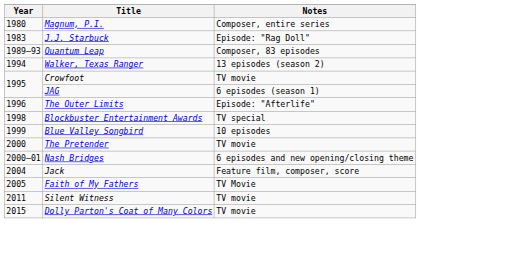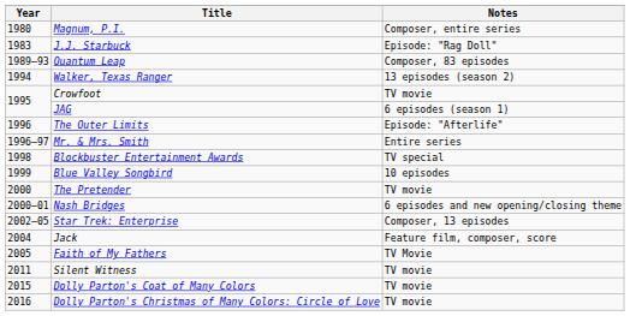 <table class="wikitable sortable">
 <tr>
 </tr>
 <tr style="text-align:center;">
 </tr>
 <tr>
 <th>Year</th>
 <th>Title</th>
 <th>Notes</th>
 </tr>
 <tr>
 <td>1980</td>
 <td><em><a href='#'>Magnum, P.I.</a></em></td>
 <td>Composer, entire series</td>
 </tr>
 <tr>
 <td>1983</td>
 <td><em><a href='#'>J.J. Starbuck</a></em></td>
 <td>Episode: "Rag Doll"</td>
 </tr>
 <tr>
 <td>1989–93</td>
 <td><em><a href='#'>Quantum Leap</a></em></td>
 <td>Composer, 83 episodes</td>
 </tr>
 <tr>
 <td>1994</td>
 <td><em><a href='#'>Walker, Texas Ranger</a></em></td>
 <td>13 episodes (season 2)</td>
 </tr>
 <tr>
 <td rowspan=2>1995</td>
 <td><em>Crowfoot</em></td>
 <td>TV movie</td>
 </tr>
 <tr>
 <td><em><a href='#'>JAG</a></em></td>
 <td>6 episodes (season 1)</td>
 </tr>
 <tr>
 <td>1996</td>
 <td><em><a href='#'>The Outer Limits</a></em></td>
 <td>Episode: "Afterlife"</td>
 </tr>
 <tr>
+<td>1996–97</td>
+<td><em><a href='#'>Mr. & Mrs. Smith</a></em></td>
+<td>Entire series</td>
+</tr>
+<tr>
 <td>1998</td>
 <td><em><a href='#'>Blockbuster Entertainment Awards</a></em></td>
 <td>TV special</td>
 </tr>
 <tr>
 <td>1999</td>
 <td><em><a href='#'>Blue Valley Songbird</a></em></td>
 <td>10 episodes</td>
 </tr>
 <tr>
 <td>2000</td>
 <td><em><a href='#'>The Pretender</a></em></td>
 <td>TV movie</td>
 </tr>
 <tr>
 <td>2000–01</td>
 <td><em><a href='#'>Nash Bridges</a></em></td>
 <td>6 episodes and new opening/closing theme</td>
+</tr>
+<tr>
+<td>2002–05</td>
+<td><em><a href='#'>Star Trek: Enterprise</a></em></td>
+<td>Composer, 13 episodes</td>
 </tr>
 <tr>
 <td>2004</td>
 <td><em>Jack</em></td>
 <td>Feature film, composer, score</td>
 </tr>
 <tr>
 <td>2005</td>
 <td><em><a href='#'>Faith of My Fathers</a></em></td>
 <td>TV Movie</td>
 </tr>
 <tr>
 <td>2011</td>
 <td><em>Silent Witness</em></td>
 <td>TV movie</td>
 </tr>
 <tr>
 <td>2015</td>
 <td><em><a href='#'>Dolly Parton's Coat of Many Colors</a></em></td>
 <td>TV movie</td>
 </tr>
+<tr>
+<td>2016</td>
+<td><em><a href='#'>Dolly Parton's Christmas of Many Colors: Circle of Love</a></em></td>
+<td>TV movie</td>
+</tr>
 </table>
